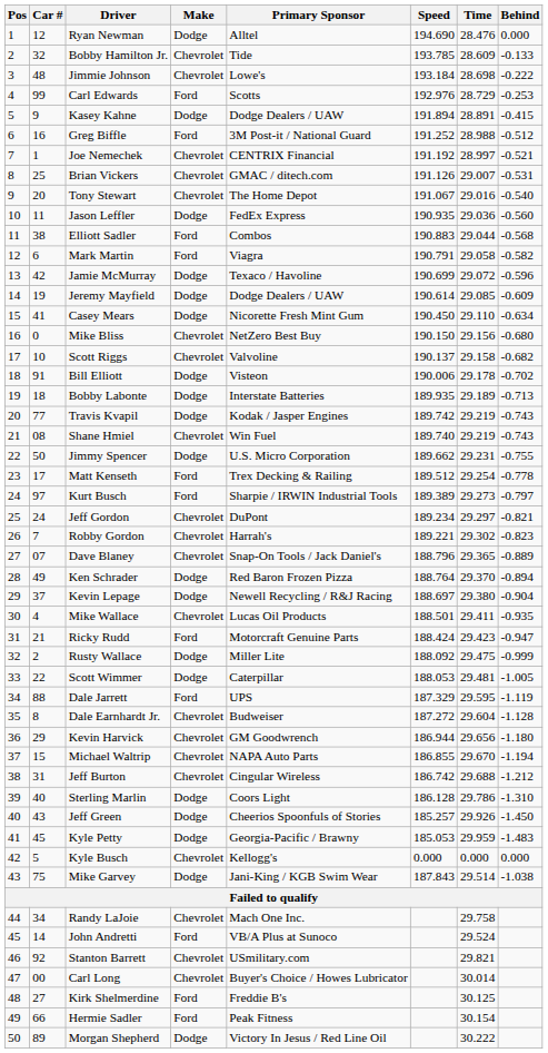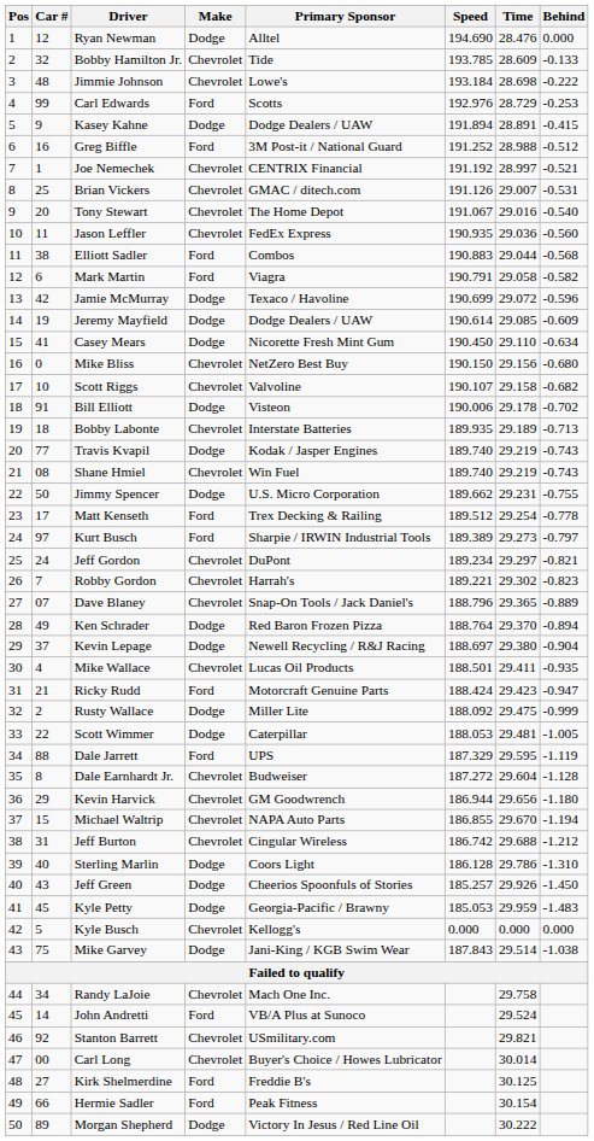 <table class="wikitable">
 <tr>
 <th colspan="1" rowspan="1">Pos</th>
 <th colspan="1" rowspan="1">Car #</th>
 <th colspan="1" rowspan="1">Driver</th>
 <th colspan="1" rowspan="1">Make</th>
 <th colspan="1" rowspan="1">Primary Sponsor</th>
 <th colspan="1" rowspan="1">Speed</th>
 <th colspan="1" rowspan="1">Time</th>
 <th colspan="1" rowspan="1">Behind</th>
 </tr>
 <tr>
 <td>1</td>
 <td>12</td>
 <td>Ryan Newman</td>
 <td>Dodge</td>
 <td>Alltel</td>
 <td>194.690</td>
 <td>28.476</td>
 <td>0.000</td>
 </tr>
 <tr>
 <td>2</td>
 <td>32</td>
 <td>Bobby Hamilton Jr.</td>
 <td>Chevrolet</td>
 <td>Tide</td>
 <td>193.785</td>
 <td>28.609</td>
 <td>-0.133</td>
 </tr>
 <tr>
 <td>3</td>
 <td>48</td>
 <td>Jimmie Johnson</td>
 <td>Chevrolet</td>
 <td>Lowe's</td>
 <td>193.184</td>
 <td>28.698</td>
 <td>-0.222</td>
 </tr>
 <tr>
 <td>4</td>
 <td>99</td>
 <td>Carl Edwards</td>
 <td>Ford</td>
 <td>Scotts</td>
 <td>192.976</td>
 <td>28.729</td>
 <td>-0.253</td>
 </tr>
 <tr>
 <td>5</td>
 <td>9</td>
 <td>Kasey Kahne</td>
 <td>Dodge</td>
 <td>Dodge Dealers / UAW</td>
 <td>191.894</td>
 <td>28.891</td>
 <td>-0.415</td>
 </tr>
 <tr>
 <td>6</td>
 <td>16</td>
 <td>Greg Biffle</td>
 <td>Ford</td>
 <td>3M Post-it / National Guard</td>
 <td>191.252</td>
 <td>28.988</td>
 <td>-0.512</td>
 </tr>
 <tr>
 <td>7</td>
 <td>1</td>
 <td>Joe Nemechek</td>
 <td>Chevrolet</td>
 <td>CENTRIX Financial</td>
 <td>191.192</td>
 <td>28.997</td>
 <td>-0.521</td>
 </tr>
 <tr>
 <td>8</td>
 <td>25</td>
 <td>Brian Vickers</td>
 <td>Chevrolet</td>
 <td>GMAC / ditech.com</td>
 <td>191.126</td>
 <td>29.007</td>
 <td>-0.531</td>
 </tr>
 <tr>
 <td>9</td>
 <td>20</td>
 <td>Tony Stewart</td>
 <td>Chevrolet</td>
 <td>The Home Depot</td>
 <td>191.067</td>
 <td>29.016</td>
 <td>-0.540</td>
 </tr>
 <tr>
 <td>10</td>
 <td>11</td>
 <td>Jason Leffler</td>
-<td>Dodge</td>
+<td>Chevrolet</td>
 <td>FedEx Express</td>
 <td>190.935</td>
 <td>29.036</td>
 <td>-0.560</td>
 </tr>
 <tr>
 <td>11</td>
 <td>38</td>
 <td>Elliott Sadler</td>
 <td>Ford</td>
 <td>Combos</td>
 <td>190.883</td>
 <td>29.044</td>
 <td>-0.568</td>
 </tr>
 <tr>
 <td>12</td>
 <td>6</td>
 <td>Mark Martin</td>
 <td>Ford</td>
 <td>Viagra</td>
 <td>190.791</td>
 <td>29.058</td>
 <td>-0.582</td>
 </tr>
 <tr>
 <td>13</td>
 <td>42</td>
 <td>Jamie McMurray</td>
 <td>Dodge</td>
 <td>Texaco / Havoline</td>
 <td>190.699</td>
 <td>29.072</td>
 <td>-0.596</td>
 </tr>
 <tr>
 <td>14</td>
 <td>19</td>
 <td>Jeremy Mayfield</td>
 <td>Dodge</td>
 <td>Dodge Dealers / UAW</td>
 <td>190.614</td>
 <td>29.085</td>
 <td>-0.609</td>
 </tr>
 <tr>
 <td>15</td>
 <td>41</td>
 <td>Casey Mears</td>
 <td>Dodge</td>
 <td>Nicorette Fresh Mint Gum</td>
 <td>190.450</td>
 <td>29.110</td>
 <td>-0.634</td>
 </tr>
 <tr>
 <td>16</td>
 <td>0</td>
 <td>Mike Bliss</td>
 <td>Chevrolet</td>
 <td>NetZero Best Buy</td>
 <td>190.150</td>
 <td>29.156</td>
 <td>-0.680</td>
 </tr>
 <tr>
 <td>17</td>
 <td>10</td>
 <td>Scott Riggs</td>
 <td>Chevrolet</td>
 <td>Valvoline</td>
-<td>190.137</td>
+<td>190.107</td>
 <td>29.158</td>
 <td>-0.682</td>
 </tr>
 <tr>
 <td>18</td>
 <td>91</td>
 <td>Bill Elliott</td>
 <td>Dodge</td>
 <td>Visteon</td>
 <td>190.006</td>
 <td>29.178</td>
 <td>-0.702</td>
 </tr>
 <tr>
 <td>19</td>
 <td>18</td>
 <td>Bobby Labonte</td>
-<td>Dodge</td>
+<td>Chevrolet</td>
 <td>Interstate Batteries</td>
 <td>189.935</td>
 <td>29.189</td>
 <td>-0.713</td>
 </tr>
 <tr>
 <td>20</td>
 <td>77</td>
 <td>Travis Kvapil</td>
 <td>Dodge</td>
 <td>Kodak / Jasper Engines</td>
-<td>189.742</td>
+<td>189.740</td>
 <td>29.219</td>
 <td>-0.743</td>
 </tr>
 <tr>
 <td>21</td>
 <td>08</td>
 <td>Shane Hmiel</td>
 <td>Chevrolet</td>
 <td>Win Fuel</td>
 <td>189.740</td>
 <td>29.219</td>
 <td>-0.743</td>
 </tr>
 <tr>
 <td>22</td>
 <td>50</td>
 <td>Jimmy Spencer</td>
 <td>Dodge</td>
 <td>U.S. Micro Corporation</td>
 <td>189.662</td>
 <td>29.231</td>
 <td>-0.755</td>
 </tr>
 <tr>
 <td>23</td>
 <td>17</td>
 <td>Matt Kenseth</td>
 <td>Ford</td>
 <td>Trex Decking & Railing</td>
 <td>189.512</td>
 <td>29.254</td>
 <td>-0.778</td>
 </tr>
 <tr>
 <td>24</td>
 <td>97</td>
 <td>Kurt Busch</td>
 <td>Ford</td>
 <td>Sharpie / IRWIN Industrial Tools</td>
 <td>189.389</td>
 <td>29.273</td>
 <td>-0.797</td>
 </tr>
 <tr>
 <td>25</td>
 <td>24</td>
 <td>Jeff Gordon</td>
 <td>Chevrolet</td>
 <td>DuPont</td>
 <td>189.234</td>
 <td>29.297</td>
 <td>-0.821</td>
 </tr>
 <tr>
 <td>26</td>
 <td>7</td>
 <td>Robby Gordon</td>
 <td>Chevrolet</td>
 <td>Harrah's</td>
 <td>189.221</td>
 <td>29.302</td>
 <td>-0.823</td>
 </tr>
 <tr>
 <td>27</td>
 <td>07</td>
 <td>Dave Blaney</td>
 <td>Chevrolet</td>
 <td>Snap-On Tools / Jack Daniel's</td>
 <td>188.796</td>
 <td>29.365</td>
 <td>-0.889</td>
 </tr>
 <tr>
 <td>28</td>
 <td>49</td>
 <td>Ken Schrader</td>
 <td>Dodge</td>
 <td>Red Baron Frozen Pizza</td>
 <td>188.764</td>
 <td>29.370</td>
 <td>-0.894</td>
 </tr>
 <tr>
 <td>29</td>
 <td>37</td>
 <td>Kevin Lepage</td>
 <td>Dodge</td>
 <td>Newell Recycling / R&J Racing</td>
 <td>188.697</td>
 <td>29.380</td>
 <td>-0.904</td>
 </tr>
 <tr>
 <td>30</td>
 <td>4</td>
 <td>Mike Wallace</td>
 <td>Chevrolet</td>
 <td>Lucas Oil Products</td>
 <td>188.501</td>
 <td>29.411</td>
 <td>-0.935</td>
 </tr>
 <tr>
 <td>31</td>
 <td>21</td>
 <td>Ricky Rudd</td>
 <td>Ford</td>
 <td>Motorcraft Genuine Parts</td>
 <td>188.424</td>
 <td>29.423</td>
 <td>-0.947</td>
 </tr>
 <tr>
 <td>32</td>
 <td>2</td>
 <td>Rusty Wallace</td>
 <td>Dodge</td>
 <td>Miller Lite</td>
 <td>188.092</td>
 <td>29.475</td>
 <td>-0.999</td>
 </tr>
 <tr>
 <td>33</td>
 <td>22</td>
 <td>Scott Wimmer</td>
 <td>Dodge</td>
 <td>Caterpillar</td>
 <td>188.053</td>
 <td>29.481</td>
 <td>-1.005</td>
 </tr>
 <tr>
 <td>34</td>
 <td>88</td>
 <td>Dale Jarrett</td>
 <td>Ford</td>
 <td>UPS</td>
 <td>187.329</td>
 <td>29.595</td>
 <td>-1.119</td>
 </tr>
 <tr>
 <td>35</td>
 <td>8</td>
 <td>Dale Earnhardt Jr.</td>
 <td>Chevrolet</td>
 <td>Budweiser</td>
 <td>187.272</td>
 <td>29.604</td>
 <td>-1.128</td>
 </tr>
 <tr>
 <td>36</td>
 <td>29</td>
 <td>Kevin Harvick</td>
 <td>Chevrolet</td>
 <td>GM Goodwrench</td>
 <td>186.944</td>
 <td>29.656</td>
 <td>-1.180</td>
 </tr>
 <tr>
 <td>37</td>
 <td>15</td>
 <td>Michael Waltrip</td>
 <td>Chevrolet</td>
 <td>NAPA Auto Parts</td>
 <td>186.855</td>
 <td>29.670</td>
 <td>-1.194</td>
 </tr>
 <tr>
 <td>38</td>
 <td>31</td>
 <td>Jeff Burton</td>
 <td>Chevrolet</td>
 <td>Cingular Wireless</td>
 <td>186.742</td>
 <td>29.688</td>
 <td>-1.212</td>
 </tr>
 <tr>
 <td>39</td>
 <td>40</td>
 <td>Sterling Marlin</td>
 <td>Dodge</td>
 <td>Coors Light</td>
 <td>186.128</td>
 <td>29.786</td>
 <td>-1.310</td>
 </tr>
 <tr>
 <td>40</td>
 <td>43</td>
 <td>Jeff Green</td>
 <td>Dodge</td>
 <td>Cheerios Spoonfuls of Stories</td>
 <td>185.257</td>
 <td>29.926</td>
 <td>-1.450</td>
 </tr>
 <tr>
 <td>41</td>
 <td>45</td>
 <td>Kyle Petty</td>
 <td>Dodge</td>
 <td>Georgia-Pacific / Brawny</td>
 <td>185.053</td>
 <td>29.959</td>
 <td>-1.483</td>
 </tr>
 <tr>
 <td>42</td>
 <td>5</td>
 <td>Kyle Busch</td>
 <td>Chevrolet</td>
 <td>Kellogg's</td>
 <td>0.000</td>
 <td>0.000</td>
 <td>0.000</td>
 </tr>
 <tr>
 <td>43</td>
 <td>75</td>
 <td>Mike Garvey</td>
 <td>Dodge</td>
 <td>Jani-King / KGB Swim Wear</td>
 <td>187.843</td>
 <td>29.514</td>
 <td>-1.038</td>
 </tr>
 <tr>
 <th colspan="8">Failed to qualify</th>
 </tr>
 <tr>
 <td>44</td>
 <td>34</td>
 <td>Randy LaJoie</td>
 <td>Chevrolet</td>
 <td>Mach One Inc.</td>
 <td></td>
 <td>29.758</td>
 <td></td>
 </tr>
 <tr>
 <td>45</td>
 <td>14</td>
 <td>John Andretti</td>
 <td>Ford</td>
 <td>VB/A Plus at Sunoco</td>
 <td></td>
 <td>29.524</td>
 <td></td>
 </tr>
 <tr>
 <td>46</td>
 <td>92</td>
 <td>Stanton Barrett</td>
 <td>Chevrolet</td>
 <td>USmilitary.com</td>
 <td></td>
 <td>29.821</td>
 <td></td>
 </tr>
 <tr>
 <td>47</td>
 <td>00</td>
 <td>Carl Long</td>
 <td>Chevrolet</td>
 <td>Buyer's Choice / Howes Lubricator</td>
 <td></td>
 <td>30.014</td>
 <td></td>
 </tr>
 <tr>
 <td>48</td>
 <td>27</td>
 <td>Kirk Shelmerdine</td>
 <td>Ford</td>
 <td>Freddie B's</td>
 <td></td>
 <td>30.125</td>
 <td></td>
 </tr>
 <tr>
 <td>49</td>
 <td>66</td>
 <td>Hermie Sadler</td>
 <td>Ford</td>
 <td>Peak Fitness</td>
 <td></td>
 <td>30.154</td>
 <td></td>
 </tr>
 <tr>
 <td>50</td>
 <td>89</td>
 <td>Morgan Shepherd</td>
 <td>Dodge</td>
 <td>Victory In Jesus / Red Line Oil</td>
 <td></td>
 <td>30.222</td>
 <td></td>
 </tr>
 </table>
